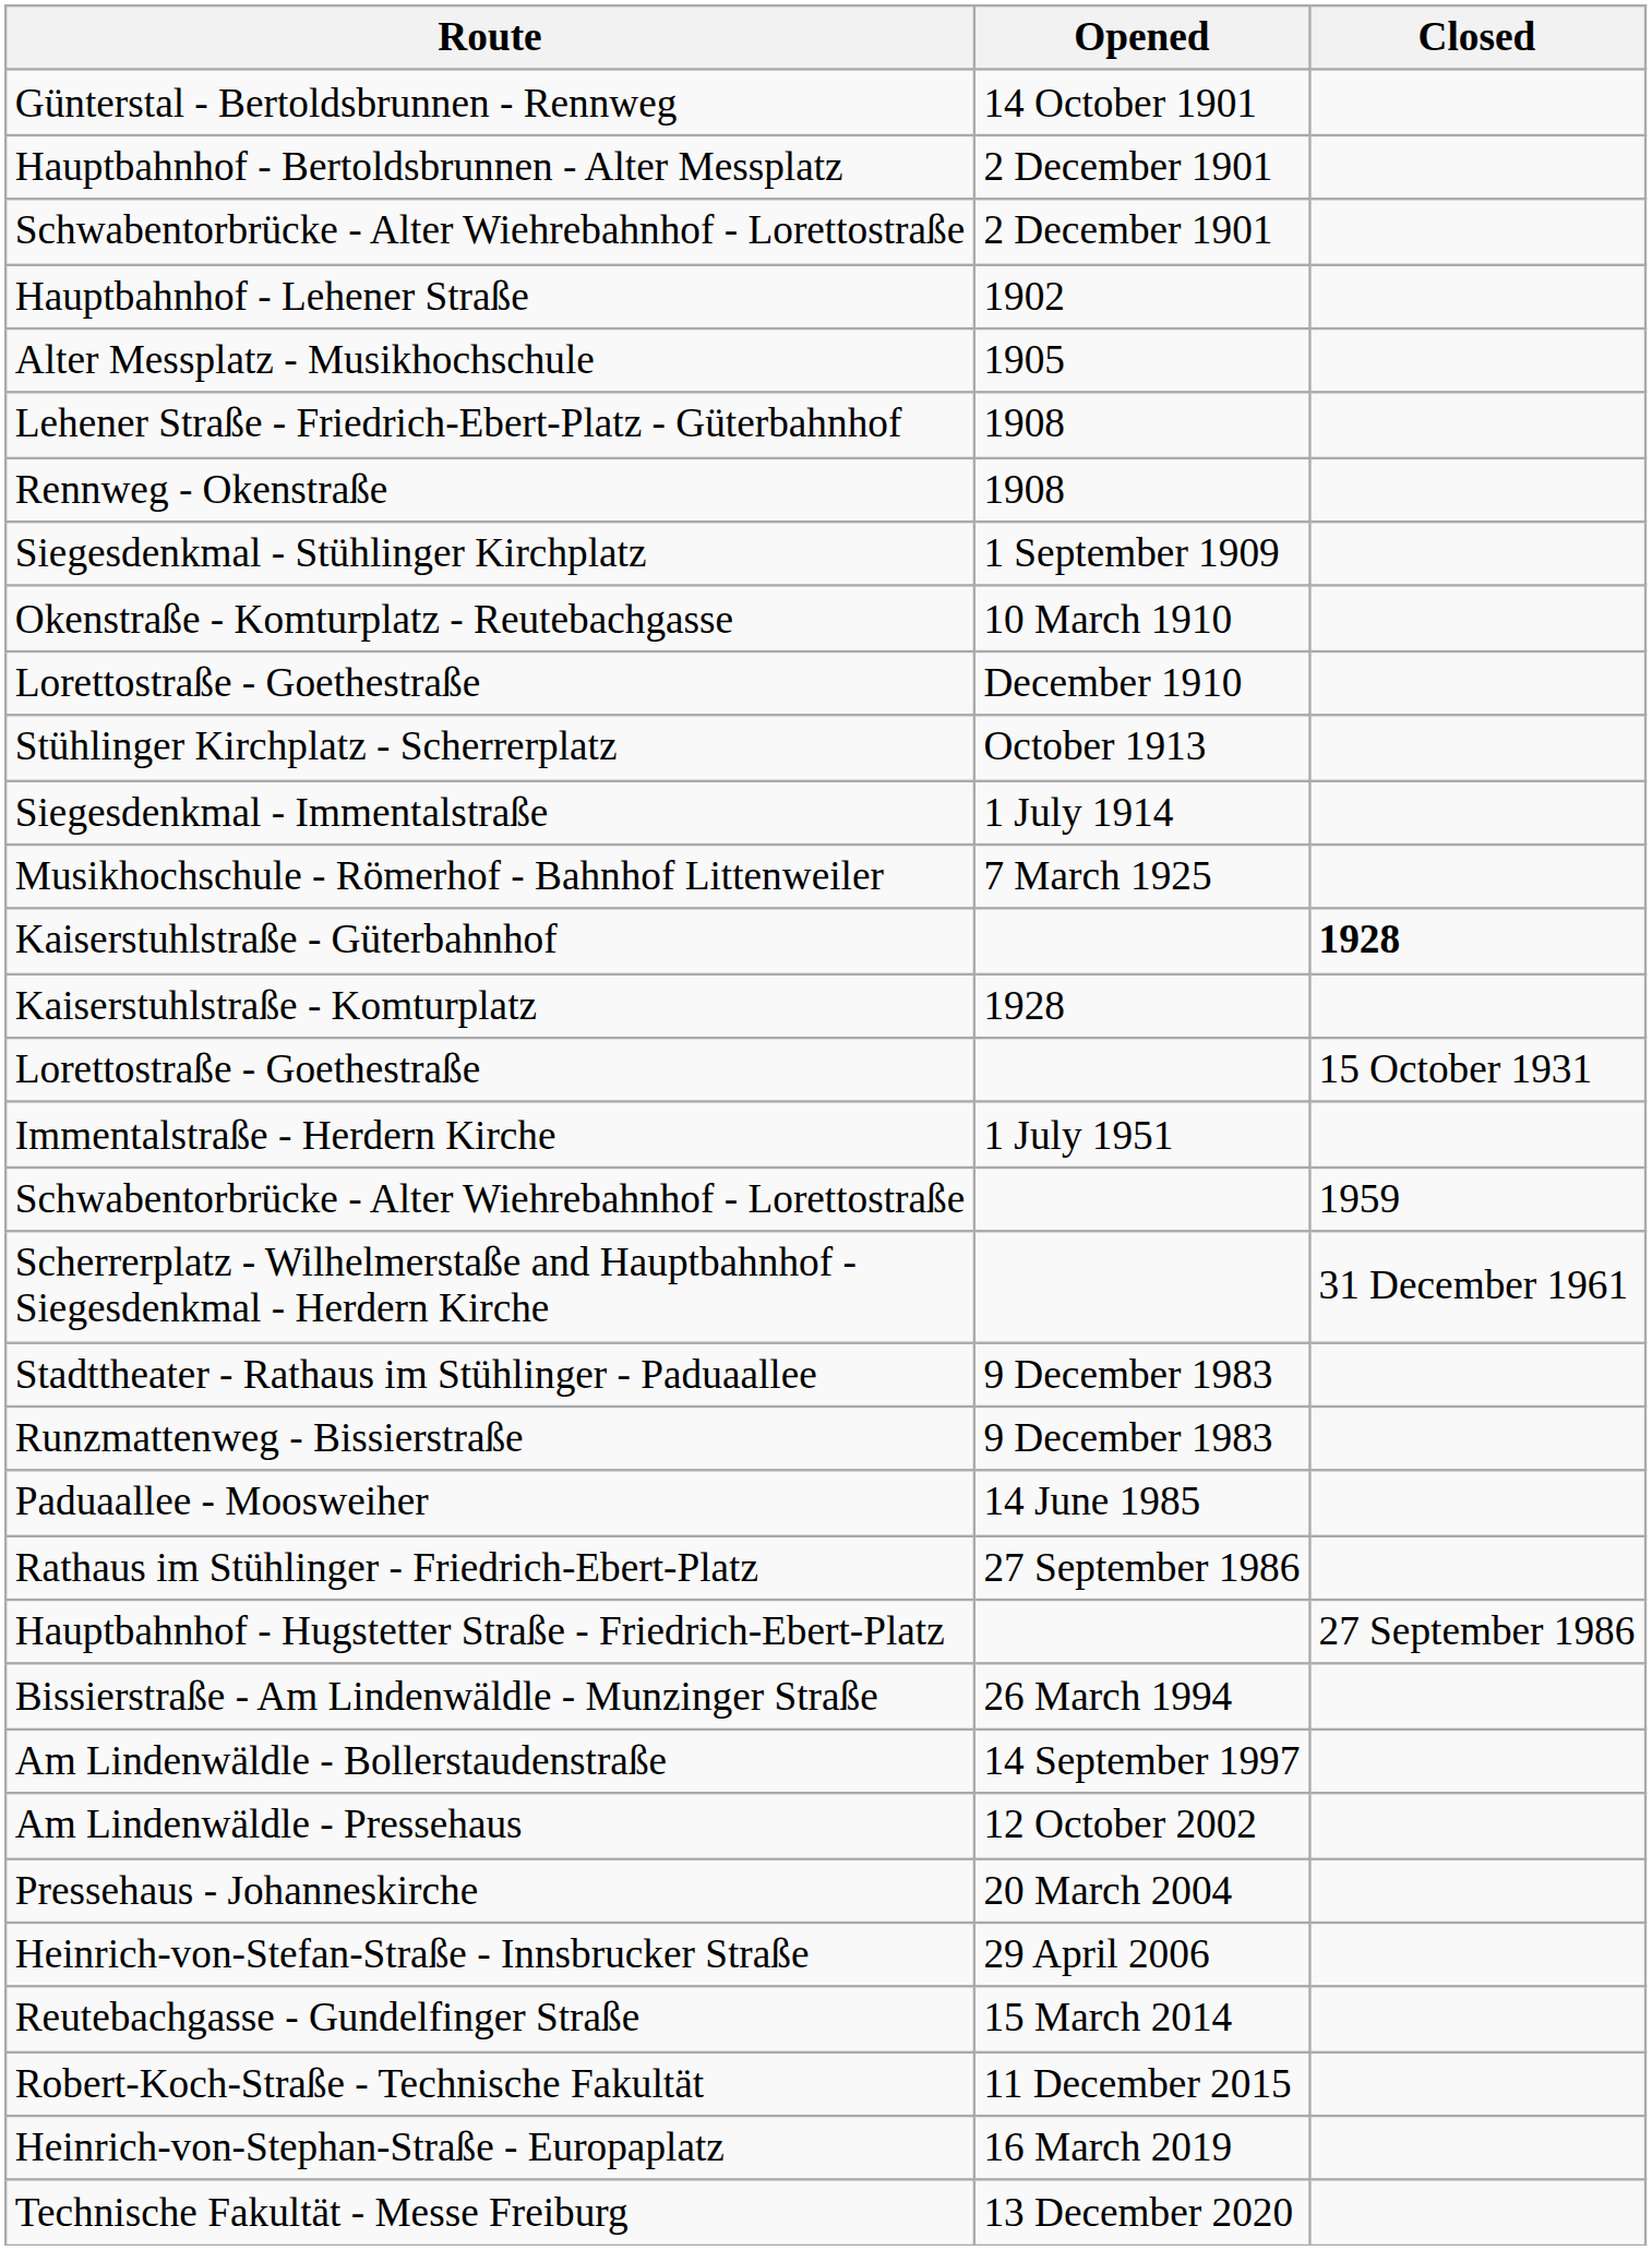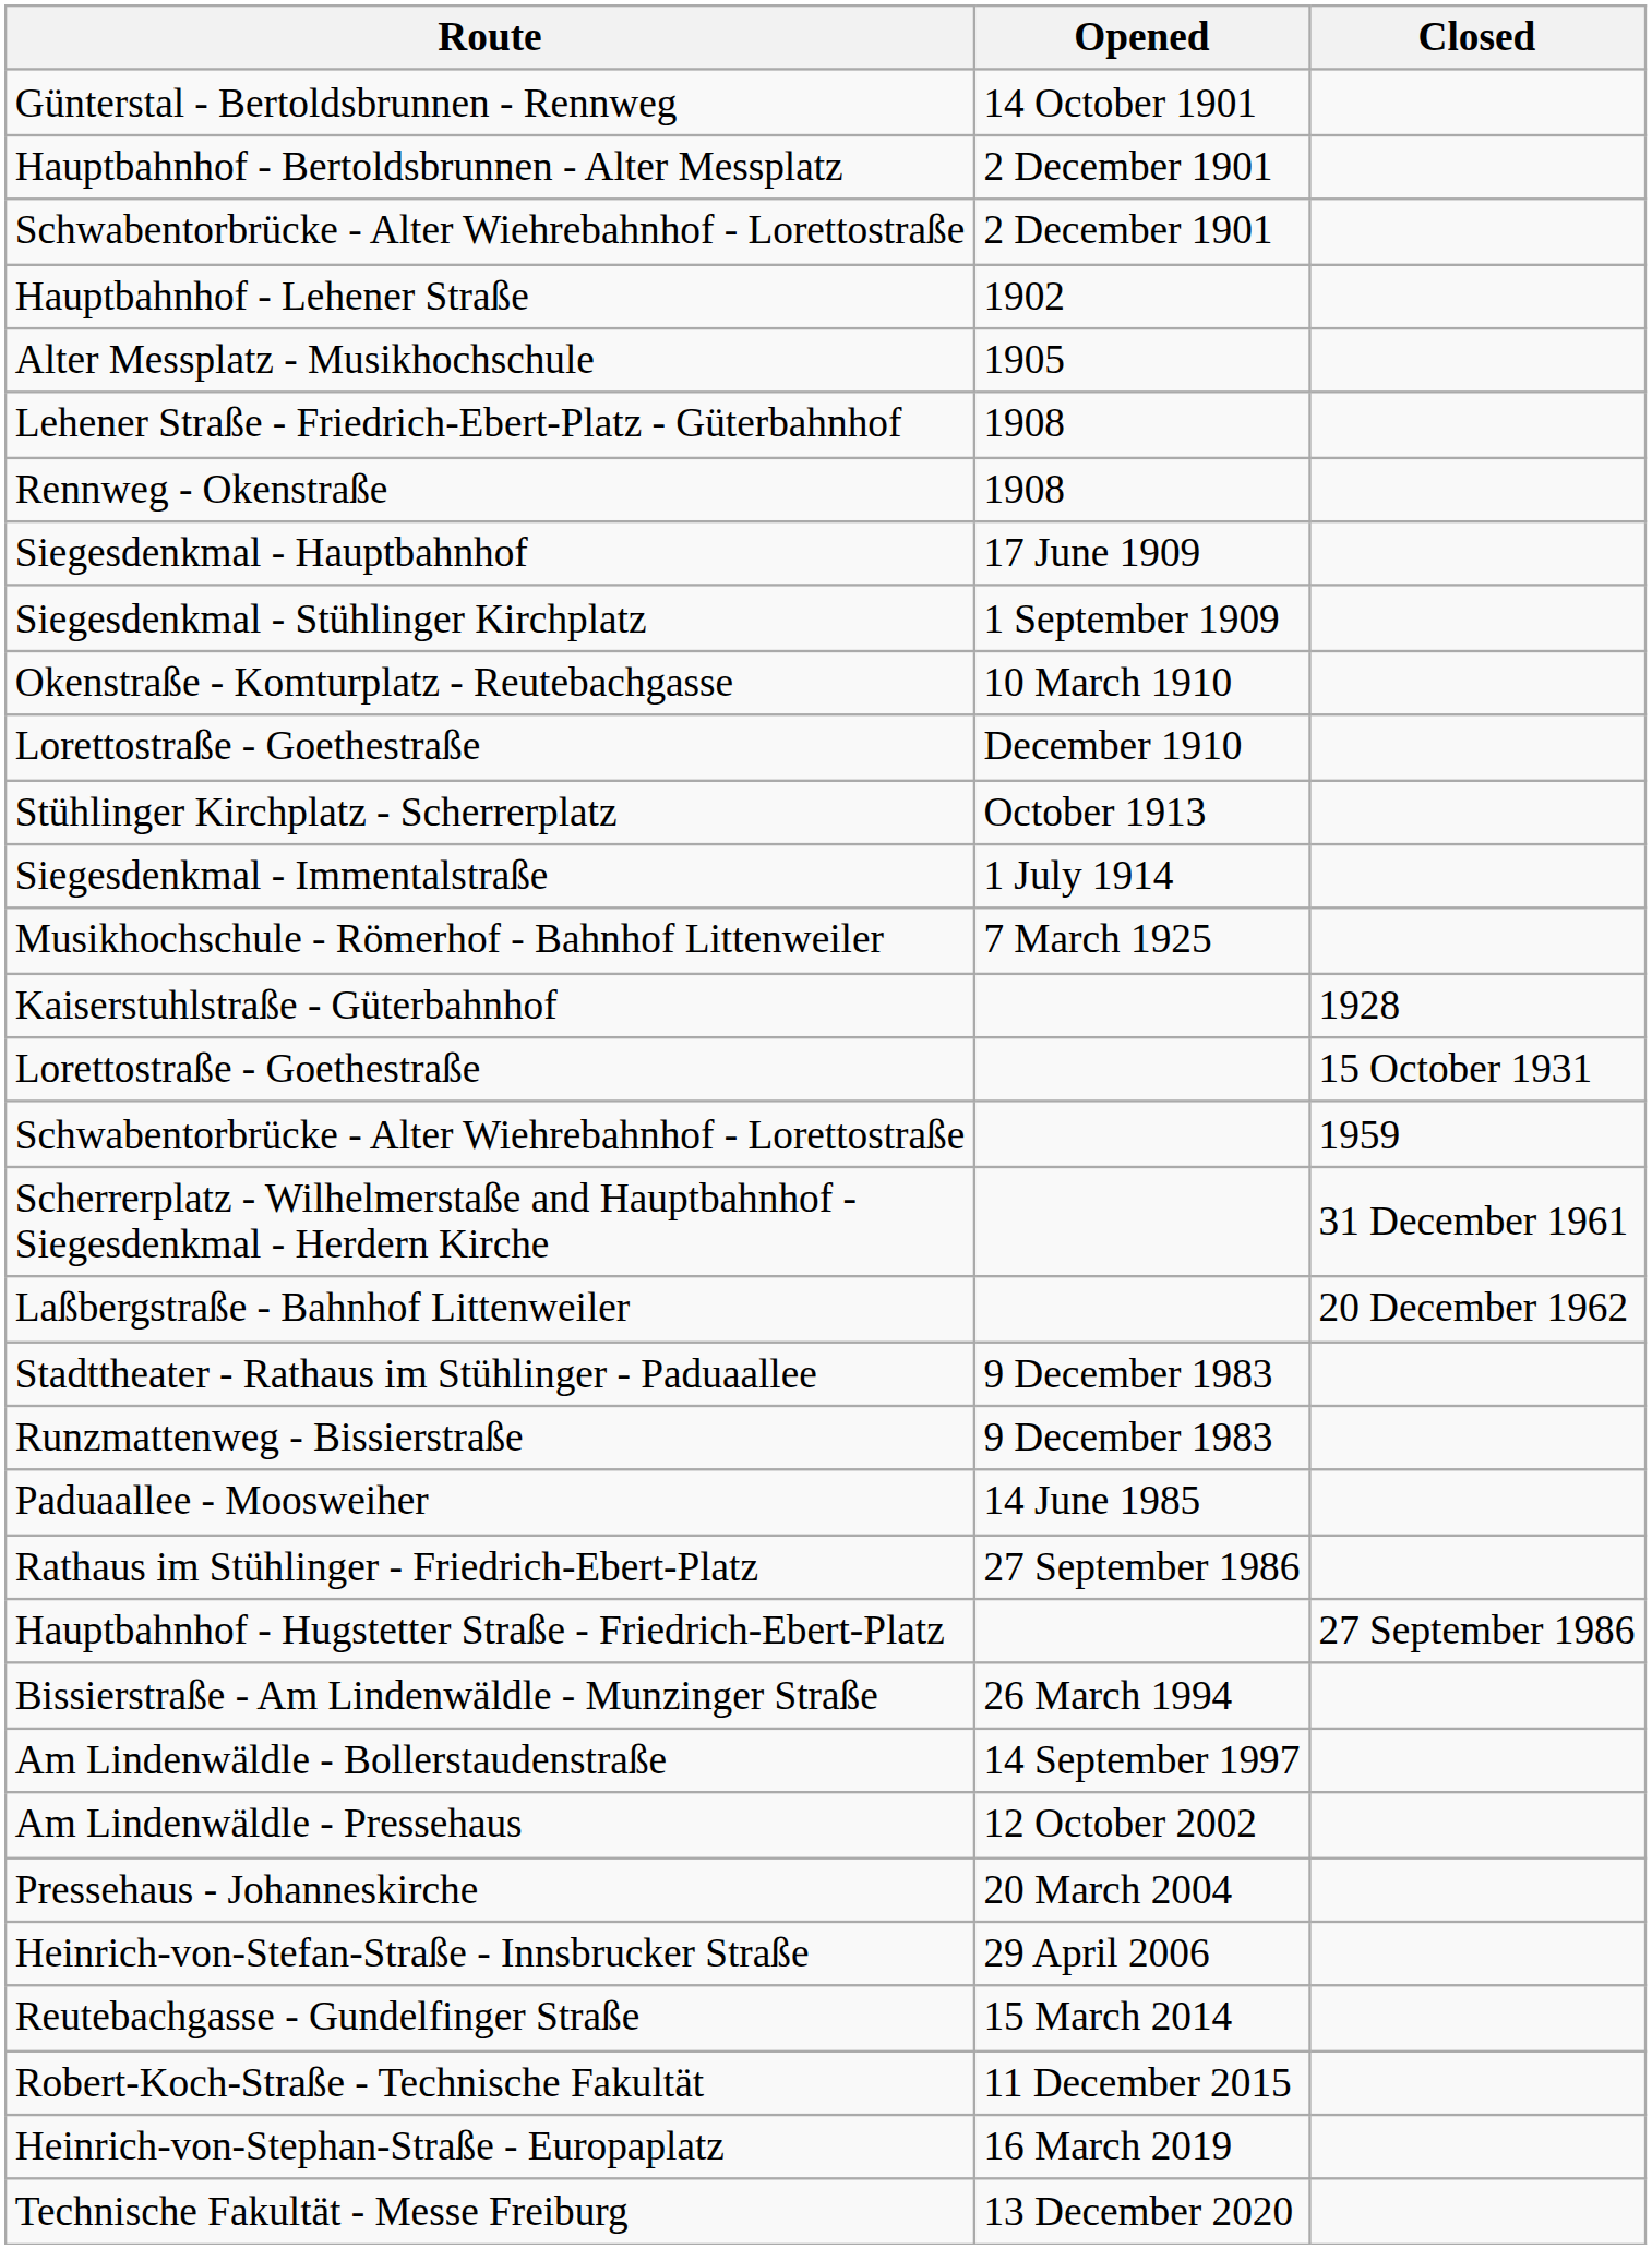 <table class="wikitable">
 <tr>
 <th>Route</th>
 <th>Opened</th>
 <th>Closed</th>
 </tr>
 <tr>
 <td>Günterstal - Bertoldsbrunnen - Rennweg</td>
 <td>14 October 1901</td>
 <td></td>
 </tr>
 <tr>
 <td>Hauptbahnhof - Bertoldsbrunnen - Alter Messplatz</td>
 <td>2 December 1901</td>
 <td></td>
 </tr>
 <tr>
 <td>Schwabentorbrücke - Alter Wiehrebahnhof - Lorettostraße</td>
 <td>2 December 1901</td>
 <td></td>
 </tr>
 <tr>
 <td>Hauptbahnhof - Lehener Straße</td>
 <td>1902</td>
 <td></td>
 </tr>
 <tr>
 <td>Alter Messplatz - Musikhochschule</td>
 <td>1905</td>
 <td></td>
 </tr>
 <tr>
 <td>Lehener Straße - Friedrich-Ebert-Platz - Güterbahnhof</td>
 <td>1908</td>
 <td></td>
 </tr>
 <tr>
 <td>Rennweg - Okenstraße</td>
 <td>1908</td>
 <td></td>
 </tr>
 <tr>
+<td>Siegesdenkmal - Hauptbahnhof</td>
+<td>17 June 1909</td>
+<td></td>
+</tr>
+<tr>
 <td>Siegesdenkmal - Stühlinger Kirchplatz</td>
 <td>1 September 1909</td>
 <td></td>
 </tr>
 <tr>
 <td>Okenstraße - Komturplatz - Reutebachgasse</td>
 <td>10 March 1910</td>
 <td></td>
 </tr>
 <tr>
 <td>Lorettostraße - Goethestraße</td>
 <td>December 1910</td>
 <td></td>
 </tr>
 <tr>
 <td>Stühlinger Kirchplatz - Scherrerplatz</td>
 <td>October 1913</td>
 <td></td>
 </tr>
 <tr>
 <td>Siegesdenkmal - Immentalstraße</td>
 <td>1 July 1914</td>
 <td></td>
 </tr>
 <tr>
 <td>Musikhochschule - Römerhof - Bahnhof Littenweiler</td>
 <td>7 March 1925</td>
 <td></td>
 </tr>
 <tr>
 <td>Kaiserstuhlstraße - Güterbahnhof</td>
 <td></td>
-<td><strong>1928</strong></td>
-</tr>
-<tr>
-<td>Kaiserstuhlstraße - Komturplatz</td>
 <td>1928</td>
-<td></td>
 </tr>
 <tr>
 <td>Lorettostraße - Goethestraße</td>
 <td></td>
 <td>15 October 1931</td>
-</tr>
-<tr>
-<td>Immentalstraße - Herdern Kirche</td>
-<td>1 July 1951</td>
-<td></td>
 </tr>
 <tr>
 <td>Schwabentorbrücke - Alter Wiehrebahnhof - Lorettostraße</td>
 <td></td>
 <td>1959</td>
 </tr>
 <tr>
 <td>Scherrerplatz - Wilhelmerstaße and Hauptbahnhof -<br>Siegesdenkmal - Herdern Kirche</td>
 <td></td>
 <td>31 December 1961</td>
+</tr>
+<tr>
+<td>Laßbergstraße - Bahnhof Littenweiler</td>
+<td></td>
+<td>20 December 1962</td>
 </tr>
 <tr>
 <td>Stadttheater - Rathaus im Stühlinger - Paduaallee</td>
 <td>9 December 1983</td>
 <td></td>
 </tr>
 <tr>
 <td>Runzmattenweg - Bissierstraße</td>
 <td>9 December 1983</td>
 <td></td>
 </tr>
 <tr>
 <td>Paduaallee - Moosweiher</td>
 <td>14 June 1985</td>
 <td></td>
 </tr>
 <tr>
 <td>Rathaus im Stühlinger - Friedrich-Ebert-Platz</td>
 <td>27 September 1986</td>
 <td></td>
 </tr>
 <tr>
 <td>Hauptbahnhof - Hugstetter Straße - Friedrich-Ebert-Platz</td>
 <td></td>
 <td>27 September 1986</td>
 </tr>
 <tr>
 <td>Bissierstraße - Am Lindenwäldle - Munzinger Straße</td>
 <td>26 March 1994</td>
 <td></td>
 </tr>
 <tr>
 <td>Am Lindenwäldle - Bollerstaudenstraße</td>
 <td>14 September 1997</td>
 <td></td>
 </tr>
 <tr>
 <td>Am Lindenwäldle - Pressehaus</td>
 <td>12 October 2002</td>
 <td></td>
 </tr>
 <tr>
 <td>Pressehaus - Johanneskirche</td>
 <td>20 March 2004</td>
 <td></td>
 </tr>
 <tr>
 <td>Heinrich-von-Stefan-Straße - Innsbrucker Straße</td>
 <td>29 April 2006</td>
 <td></td>
 </tr>
 <tr>
 <td>Reutebachgasse - Gundelfinger Straße</td>
 <td>15 March 2014</td>
 <td></td>
 </tr>
 <tr>
 <td>Robert-Koch-Straße - Technische Fakultät</td>
 <td>11 December 2015</td>
 <td></td>
 </tr>
 <tr>
 <td>Heinrich-von-Stephan-Straße - Europaplatz</td>
 <td>16 March 2019</td>
 <td></td>
 </tr>
 <tr>
 <td>Technische Fakultät - Messe Freiburg</td>
 <td>13 December 2020</td>
 <td></td>
 </tr>
 </table>
